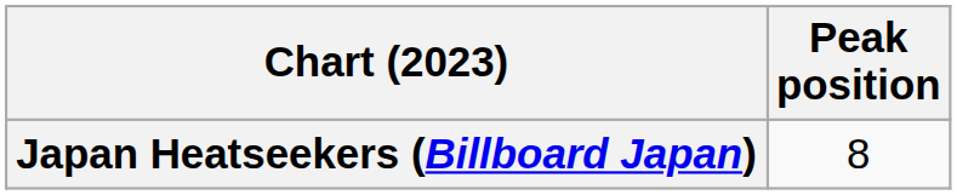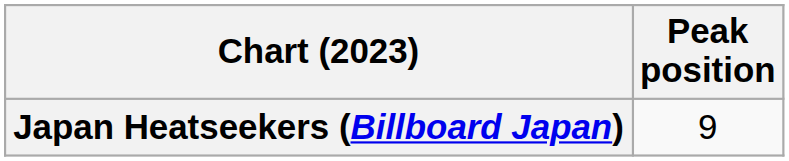 <table class="wikitable plainrowheaders" style="text-align:center">
 <tr>
 <th scope="col">Chart (2023)</th>
 <th scope="col">Peak<br>position</th>
 </tr>
 <tr>
 <th scope="row">Japan Heatseekers (<em><a href='#'>Billboard Japan</a></em>)</th>
-<td>8</td>
+<td>9</td>
 </tr>
 </table>
